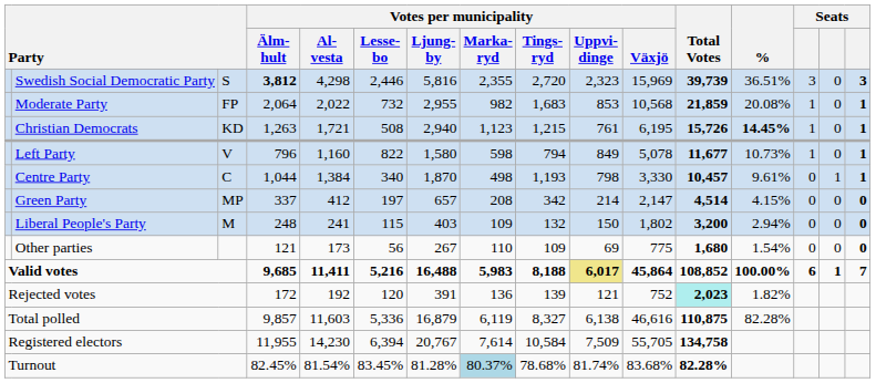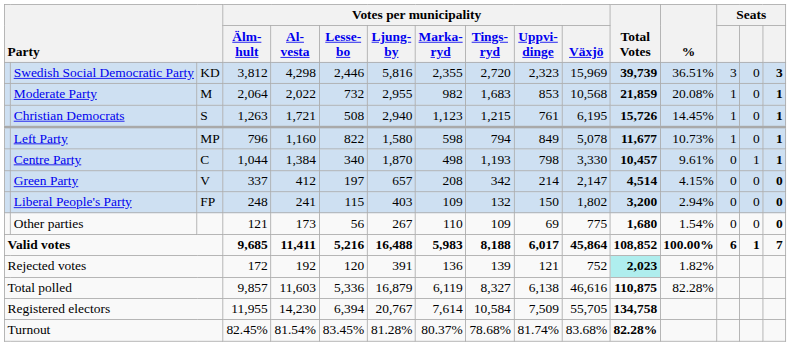 <table class="wikitable" border="1" style="text-align:right;">
 <tr>
 <th style="text-align:left;" valign=bottom rowspan=2 colspan=3>Party</th>
 <th colspan=8>Votes per municipality</th>
 <th align=center valign=bottom rowspan=2 width="50">Total Votes</th>
 <th align=center valign=bottom rowspan=2 width="50">%</th>
 <th colspan=3>Seats</th>
 </tr>
 <tr>
 <th align=center valign=bottom width="50"><a href='#'>Älm- hult</a></th>
 <th align=center valign=bottom width="50"><a href='#'>Al- vesta</a></th>
 <th align=center valign=bottom width="50"><a href='#'>Lesse- bo</a></th>
 <th align=center valign=bottom width="50"><a href='#'>Ljung- by</a></th>
 <th align=center valign=bottom width="50"><a href='#'>Marka- ryd</a></th>
 <th align=center valign=bottom width="50"><a href='#'>Tings- ryd</a></th>
 <th align=center valign=bottom width="50"><a href='#'>Uppvi- dinge</a></th>
 <th align=center valign=bottom width="50"><a href='#'>Växjö</a></th>
 <th align=center valign=bottom width="20"><small></small></th>
 <th align=center valign=bottom width="20"><small><a href='#'></a></small></th>
 <th align=center valign=bottom width="20"><small></small></th>
 </tr>
 <tr style="background:#CEE0F2;">
 <td></td>
 <td align=left style="white-space: nowrap;"><a href='#'>Swedish Social Democratic Party</a></td>
-<td align=left>S</td>
-<td><strong>3,812</strong></td>
+<td align=left>KD</td>
+<td>3,812</td>
 <td>4,298</td>
 <td>2,446</td>
 <td>5,816</td>
 <td>2,355</td>
 <td>2,720</td>
 <td>2,323</td>
 <td>15,969</td>
 <td><strong>39,739</strong></td>
 <td>36.51%</td>
 <td>3</td>
 <td>0</td>
 <td><strong>3</strong></td>
 </tr>
 <tr style="background:#CEE0F2;">
 <td></td>
 <td align=left><a href='#'>Moderate Party</a></td>
-<td align=left>FP</td>
+<td align=left>M</td>
 <td>2,064</td>
 <td>2,022</td>
 <td>732</td>
 <td>2,955</td>
 <td>982</td>
 <td>1,683</td>
 <td>853</td>
 <td>10,568</td>
 <td><strong>21,859</strong></td>
 <td>20.08%</td>
 <td>1</td>
 <td>0</td>
 <td><strong>1</strong></td>
 </tr>
 <tr style="background:#CEE0F2;">
 <td></td>
 <td align=left><a href='#'>Christian Democrats</a></td>
-<td align=left>KD</td>
+<td align=left>S</td>
 <td>1,263</td>
 <td>1,721</td>
 <td>508</td>
 <td>2,940</td>
 <td>1,123</td>
 <td>1,215</td>
 <td>761</td>
 <td>6,195</td>
 <td><strong>15,726</strong></td>
-<td><strong>14.45%</strong></td>
+<td>14.45%</td>
 <td>1</td>
 <td>0</td>
 <td><strong>1</strong></td>
 </tr>
 <tr style="background:#CEE0F2; border-top:3px solid darkgray;">
 <td></td>
 <td align=left><a href='#'>Left Party</a></td>
-<td align=left>V</td>
+<td align=left>MP</td>
 <td>796</td>
 <td>1,160</td>
 <td>822</td>
 <td>1,580</td>
 <td>598</td>
 <td>794</td>
 <td>849</td>
 <td>5,078</td>
 <td><strong>11,677</strong></td>
 <td>10.73%</td>
 <td>1</td>
 <td>0</td>
 <td><strong>1</strong></td>
 </tr>
 <tr style="background:#CEE0F2;">
 <td></td>
 <td align=left><a href='#'>Centre Party</a></td>
 <td align=left>C</td>
 <td>1,044</td>
 <td>1,384</td>
 <td>340</td>
 <td>1,870</td>
 <td>498</td>
 <td>1,193</td>
 <td>798</td>
 <td>3,330</td>
 <td><strong>10,457</strong></td>
 <td>9.61%</td>
 <td>0</td>
 <td>1</td>
 <td><strong>1</strong></td>
 </tr>
 <tr style="background:#CEE0F2;">
 <td></td>
 <td align=left><a href='#'>Green Party</a></td>
-<td align=left>MP</td>
+<td align=left>V</td>
 <td>337</td>
 <td>412</td>
 <td>197</td>
 <td>657</td>
 <td>208</td>
 <td>342</td>
 <td>214</td>
 <td>2,147</td>
 <td><strong>4,514</strong></td>
 <td>4.15%</td>
 <td>0</td>
 <td>0</td>
 <td><strong>0</strong></td>
 </tr>
 <tr style="background:#CEE0F2;">
 <td></td>
 <td align=left><a href='#'>Liberal People's Party</a></td>
-<td align=left>M</td>
+<td align=left>FP</td>
 <td>248</td>
 <td>241</td>
 <td>115</td>
 <td>403</td>
 <td>109</td>
 <td>132</td>
 <td>150</td>
 <td>1,802</td>
 <td><strong>3,200</strong></td>
 <td>2.94%</td>
 <td>0</td>
 <td>0</td>
 <td><strong>0</strong></td>
 </tr>
 <tr>
 <td></td>
 <td align=left>Other parties</td>
 <td></td>
 <td>121</td>
 <td>173</td>
 <td>56</td>
 <td>267</td>
 <td>110</td>
 <td>109</td>
 <td>69</td>
 <td>775</td>
 <td><strong>1,680</strong></td>
 <td>1.54%</td>
 <td>0</td>
 <td>0</td>
 <td><strong>0</strong></td>
 </tr>
 <tr style="font-weight:bold">
 <td align=left colspan=3>Valid votes</td>
 <td>9,685</td>
 <td>11,411</td>
 <td>5,216</td>
 <td>16,488</td>
 <td>5,983</td>
 <td>8,188</td>
-<td style="background: khaki;">6,017</td>
+<td>6,017</td>
 <td>45,864</td>
 <td>108,852</td>
 <td>100.00%</td>
 <td>6</td>
 <td>1</td>
 <td>7</td>
 </tr>
 <tr>
 <td align=left colspan=3>Rejected votes</td>
 <td>172</td>
 <td>192</td>
 <td>120</td>
 <td>391</td>
 <td>136</td>
 <td>139</td>
 <td>121</td>
 <td>752</td>
 <td style="background: paleturquoise;"><strong>2,023</strong></td>
 <td>1.82%</td>
 <td></td>
 <td></td>
 <td></td>
 </tr>
 <tr>
 <td align=left colspan=3>Total polled</td>
 <td>9,857</td>
 <td>11,603</td>
 <td>5,336</td>
 <td>16,879</td>
 <td>6,119</td>
 <td>8,327</td>
 <td>6,138</td>
 <td>46,616</td>
 <td><strong>110,875</strong></td>
 <td>82.28%</td>
 <td></td>
 <td></td>
 <td></td>
 </tr>
 <tr>
 <td align=left colspan=3>Registered electors</td>
 <td>11,955</td>
 <td>14,230</td>
 <td>6,394</td>
 <td>20,767</td>
 <td>7,614</td>
 <td>10,584</td>
 <td>7,509</td>
 <td>55,705</td>
 <td><strong>134,758</strong></td>
 <td></td>
 <td></td>
 <td></td>
 <td></td>
 </tr>
 <tr>
 <td align=left colspan=3>Turnout</td>
 <td>82.45%</td>
 <td>81.54%</td>
 <td>83.45%</td>
 <td>81.28%</td>
-<td style="background: lightblue;">80.37%</td>
+<td>80.37%</td>
 <td>78.68%</td>
 <td>81.74%</td>
 <td>83.68%</td>
 <td><strong>82.28%</strong></td>
 <td></td>
 <td></td>
 <td></td>
 <td></td>
 </tr>
 </table>
